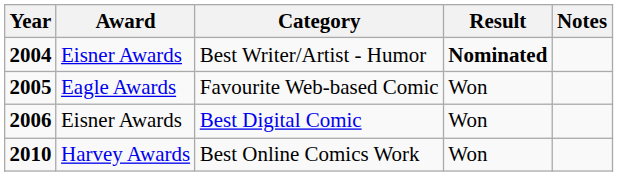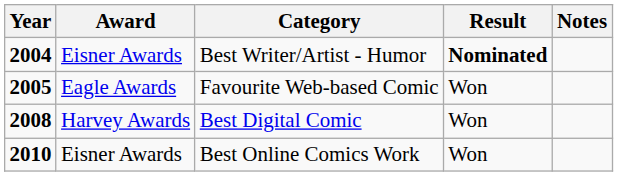 <table class="wikitable">
 <tr>
 <th>Year</th>
 <th>Award</th>
 <th>Category</th>
 <th>Result</th>
 <th>Notes</th>
 </tr>
 <tr>
 <td><strong>2004</strong></td>
 <td><a href='#'>Eisner Awards</a></td>
 <td>Best Writer/Artist - Humor</td>
 <td><strong>Nominated</strong></td>
 <td></td>
 </tr>
 <tr>
 <td><strong>2005</strong></td>
 <td><a href='#'>Eagle Awards</a></td>
 <td>Favourite Web-based Comic</td>
 <td>Won</td>
 <td></td>
 </tr>
 <tr>
-<td><strong>2006</strong></td>
-<td>Eisner Awards</td>
+<td><strong>2008</strong></td>
+<td><a href='#'>Harvey Awards</a></td>
 <td><a href='#'>Best Digital Comic</a></td>
 <td>Won</td>
 <td></td>
 </tr>
 <tr>
 <td><strong>2010</strong></td>
-<td><a href='#'>Harvey Awards</a></td>
+<td>Eisner Awards</td>
 <td>Best Online Comics Work</td>
 <td>Won</td>
 <td></td>
 </tr>
 </table>
